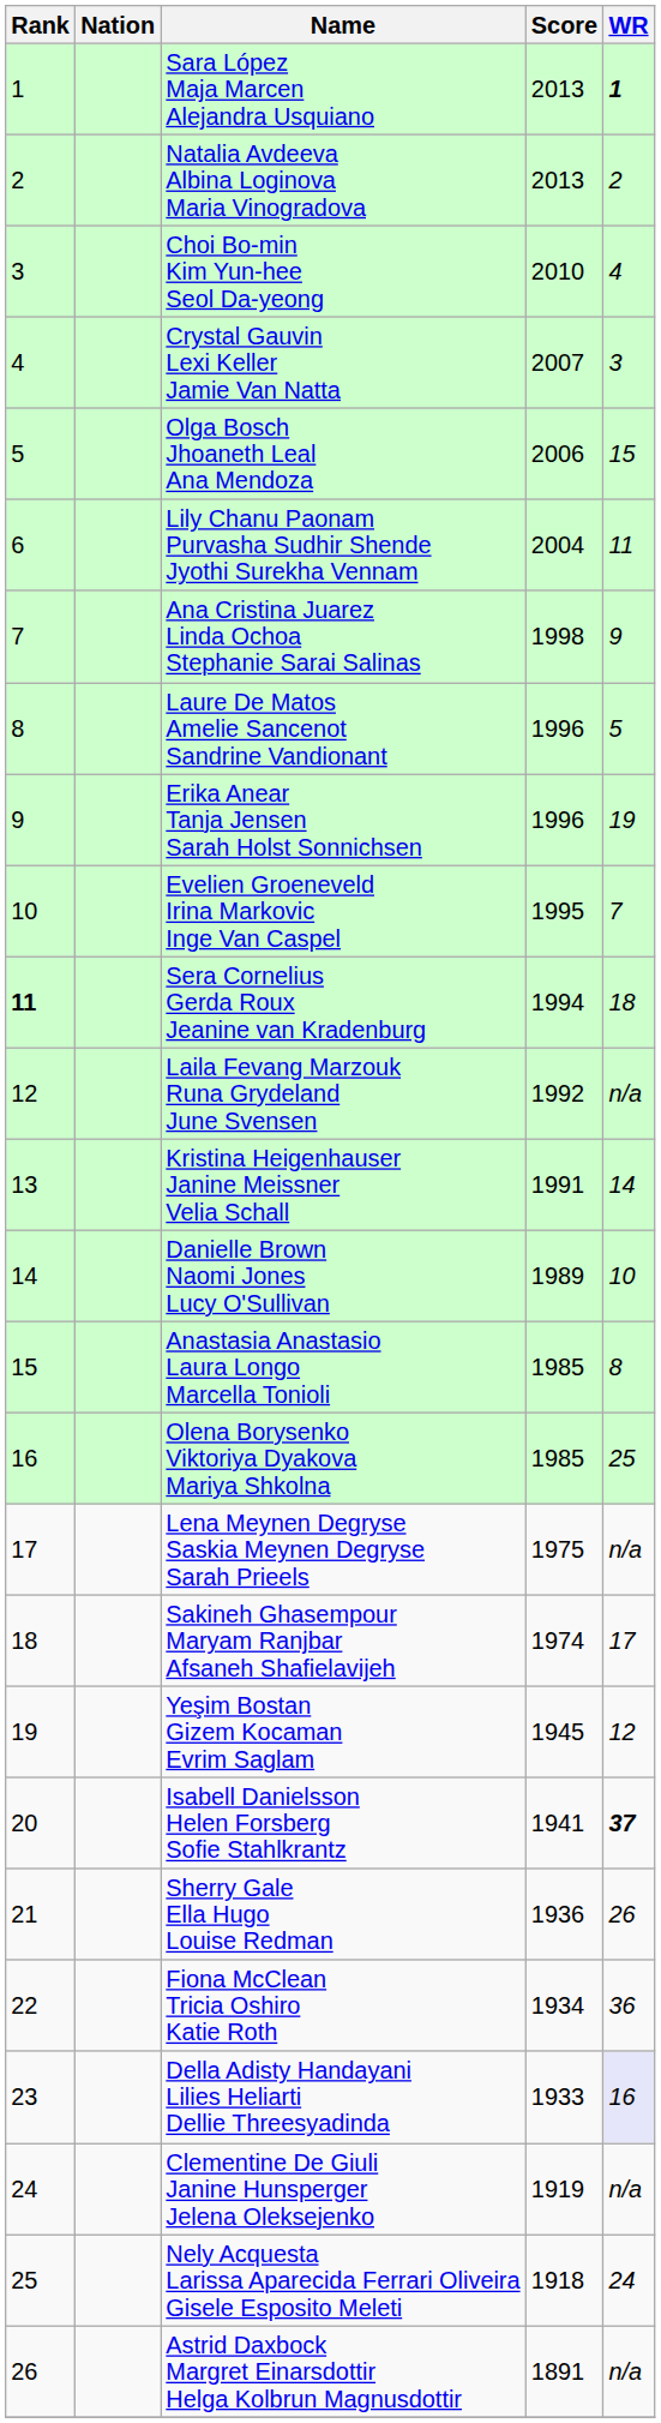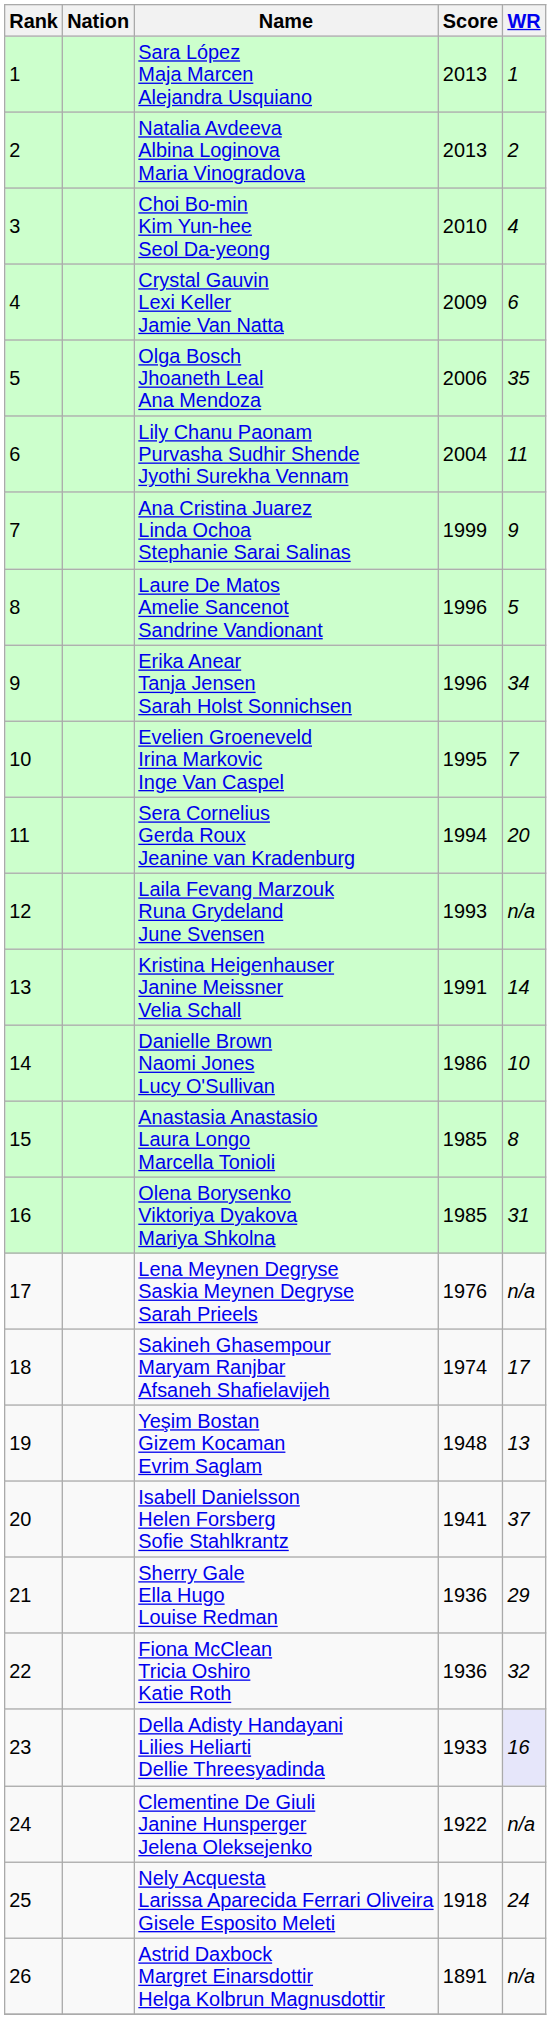 <table class="wikitable sortable" style="font-size:95%;">
 <tr>
 <th>Rank</th>
 <th>Nation</th>
 <th>Name</th>
 <th>Score</th>
 <th><a href='#'>WR</a></th>
 </tr>
 <tr style="background:#ccffcc;">
 <td>1</td>
 <td></td>
 <td><a href='#'>Sara López</a> <br> <a href='#'>Maja Marcen</a> <br> <a href='#'>Alejandra Usquiano</a></td>
 <td>2013</td>
-<td><strong><em>1</em></strong></td>
+<td><em>1</em></td>
 </tr>
 <tr style="background:#ccffcc;">
 <td>2</td>
 <td></td>
 <td><a href='#'>Natalia Avdeeva</a> <br> <a href='#'>Albina Loginova</a> <br> <a href='#'>Maria Vinogradova</a></td>
 <td>2013</td>
 <td><em>2</em></td>
 </tr>
 <tr style="background:#ccffcc;">
 <td>3</td>
 <td></td>
 <td><a href='#'>Choi Bo-min</a> <br> <a href='#'>Kim Yun-hee</a> <br> <a href='#'>Seol Da-yeong</a></td>
 <td>2010</td>
 <td><em>4</em></td>
 </tr>
 <tr style="background:#ccffcc;">
 <td>4</td>
 <td></td>
 <td><a href='#'>Crystal Gauvin</a> <br> <a href='#'>Lexi Keller</a> <br> <a href='#'>Jamie Van Natta</a></td>
-<td>2007</td>
-<td><em>3</em></td>
+<td>2009</td>
+<td><em>6</em></td>
 </tr>
 <tr style="background:#ccffcc;">
 <td>5</td>
 <td></td>
 <td><a href='#'>Olga Bosch</a> <br> <a href='#'>Jhoaneth Leal</a> <br> <a href='#'>Ana Mendoza</a></td>
 <td>2006</td>
-<td><em>15</em></td>
+<td><em>35</em></td>
 </tr>
 <tr style="background:#ccffcc;">
 <td>6</td>
 <td></td>
 <td><a href='#'>Lily Chanu Paonam</a> <br> <a href='#'>Purvasha Sudhir Shende</a> <br> <a href='#'>Jyothi Surekha Vennam</a></td>
 <td>2004</td>
 <td><em>11</em></td>
 </tr>
 <tr style="background:#ccffcc;">
 <td>7</td>
 <td></td>
 <td><a href='#'>Ana Cristina Juarez</a> <br> <a href='#'>Linda Ochoa</a> <br> <a href='#'>Stephanie Sarai Salinas</a></td>
-<td>1998</td>
+<td>1999</td>
 <td><em>9</em></td>
 </tr>
 <tr style="background:#ccffcc;">
 <td>8</td>
 <td></td>
 <td><a href='#'>Laure De Matos</a> <br> <a href='#'>Amelie Sancenot</a> <br> <a href='#'>Sandrine Vandionant</a></td>
 <td>1996</td>
 <td><em>5</em></td>
 </tr>
 <tr style="background:#ccffcc;">
 <td>9</td>
 <td></td>
 <td><a href='#'>Erika Anear</a> <br> <a href='#'>Tanja Jensen</a> <br> <a href='#'>Sarah Holst Sonnichsen</a></td>
 <td>1996</td>
-<td><em>19</em></td>
+<td><em>34</em></td>
 </tr>
 <tr style="background:#ccffcc;">
 <td>10</td>
 <td></td>
 <td><a href='#'>Evelien Groeneveld</a> <br> <a href='#'>Irina Markovic</a> <br> <a href='#'>Inge Van Caspel</a></td>
 <td>1995</td>
 <td><em>7</em></td>
 </tr>
 <tr style="background:#ccffcc;">
-<td><strong>11</strong></td>
+<td>11</td>
 <td></td>
 <td><a href='#'>Sera Cornelius</a> <br> <a href='#'>Gerda Roux</a> <br> <a href='#'>Jeanine van Kradenburg</a></td>
 <td>1994</td>
-<td><em>18</em></td>
+<td><em>20</em></td>
 </tr>
 <tr style="background:#ccffcc;">
 <td>12</td>
 <td></td>
 <td><a href='#'>Laila Fevang Marzouk</a> <br> <a href='#'>Runa Grydeland</a> <br> <a href='#'>June Svensen</a></td>
-<td>1992</td>
+<td>1993</td>
 <td><em>n/a</em></td>
 </tr>
 <tr style="background:#ccffcc;">
 <td>13</td>
 <td></td>
 <td><a href='#'>Kristina Heigenhauser</a> <br> <a href='#'>Janine Meissner</a> <br> <a href='#'>Velia Schall</a></td>
 <td>1991</td>
 <td><em>14</em></td>
 </tr>
 <tr style="background:#ccffcc;">
 <td>14</td>
 <td></td>
 <td><a href='#'>Danielle Brown</a> <br> <a href='#'>Naomi Jones</a> <br> <a href='#'>Lucy O'Sullivan</a></td>
-<td>1989</td>
+<td>1986</td>
 <td><em>10</em></td>
 </tr>
 <tr style="background:#ccffcc;">
 <td>15</td>
 <td></td>
 <td><a href='#'>Anastasia Anastasio</a> <br> <a href='#'>Laura Longo</a> <br> <a href='#'>Marcella Tonioli</a></td>
 <td>1985</td>
 <td><em>8</em></td>
 </tr>
 <tr style="background:#ccffcc;">
 <td>16</td>
 <td></td>
 <td><a href='#'>Olena Borysenko</a> <br> <a href='#'>Viktoriya Dyakova</a> <br> <a href='#'>Mariya Shkolna</a></td>
 <td>1985</td>
-<td><em>25</em></td>
+<td><em>31</em></td>
 </tr>
 <tr>
 <td>17</td>
 <td></td>
 <td><a href='#'>Lena Meynen Degryse</a> <br> <a href='#'>Saskia Meynen Degryse</a> <br> <a href='#'>Sarah Prieels</a></td>
-<td>1975</td>
+<td>1976</td>
 <td><em>n/a</em></td>
 </tr>
 <tr>
 <td>18</td>
 <td></td>
 <td><a href='#'>Sakineh Ghasempour</a> <br> <a href='#'>Maryam Ranjbar</a> <br> <a href='#'>Afsaneh Shafielavijeh</a></td>
 <td>1974</td>
 <td><em>17</em></td>
 </tr>
 <tr>
 <td>19</td>
 <td></td>
 <td><a href='#'>Yeşim Bostan</a> <br> <a href='#'>Gizem Kocaman</a> <br> <a href='#'>Evrim Saglam</a></td>
-<td>1945</td>
-<td><em>12</em></td>
+<td>1948</td>
+<td><em>13</em></td>
 </tr>
 <tr>
 <td>20</td>
 <td></td>
 <td><a href='#'>Isabell Danielsson</a> <br> <a href='#'>Helen Forsberg</a> <br> <a href='#'>Sofie Stahlkrantz</a></td>
 <td>1941</td>
-<td><strong><em>37</em></strong></td>
+<td><em>37</em></td>
 </tr>
 <tr>
 <td>21</td>
 <td></td>
 <td><a href='#'>Sherry Gale</a> <br> <a href='#'>Ella Hugo</a> <br> <a href='#'>Louise Redman</a></td>
 <td>1936</td>
-<td><em>26</em></td>
+<td><em>29</em></td>
 </tr>
 <tr>
 <td>22</td>
 <td></td>
 <td><a href='#'>Fiona McClean</a> <br> <a href='#'>Tricia Oshiro</a> <br> <a href='#'>Katie Roth</a></td>
-<td>1934</td>
-<td><em>36</em></td>
+<td>1936</td>
+<td><em>32</em></td>
 </tr>
 <tr>
 <td>23</td>
 <td></td>
 <td><a href='#'>Della Adisty Handayani</a> <br> <a href='#'>Lilies Heliarti</a> <br> <a href='#'>Dellie Threesyadinda</a></td>
 <td>1933</td>
 <td style="background: lavender;"><em>16</em></td>
 </tr>
 <tr>
 <td>24</td>
 <td></td>
 <td><a href='#'>Clementine De Giuli</a> <br> <a href='#'>Janine Hunsperger</a> <br> <a href='#'>Jelena Oleksejenko</a></td>
-<td>1919</td>
+<td>1922</td>
 <td><em>n/a</em></td>
 </tr>
 <tr>
 <td>25</td>
 <td></td>
 <td><a href='#'>Nely Acquesta</a> <br> <a href='#'>Larissa Aparecida Ferrari Oliveira</a> <br> <a href='#'>Gisele Esposito Meleti</a></td>
 <td>1918</td>
 <td><em>24</em></td>
 </tr>
 <tr>
 <td>26</td>
 <td></td>
 <td><a href='#'>Astrid Daxbock</a> <br> <a href='#'>Margret Einarsdottir</a> <br> <a href='#'>Helga Kolbrun Magnusdottir</a></td>
 <td>1891</td>
 <td><em>n/a</em></td>
 </tr>
 <tr>
 </tr>
 </table>
